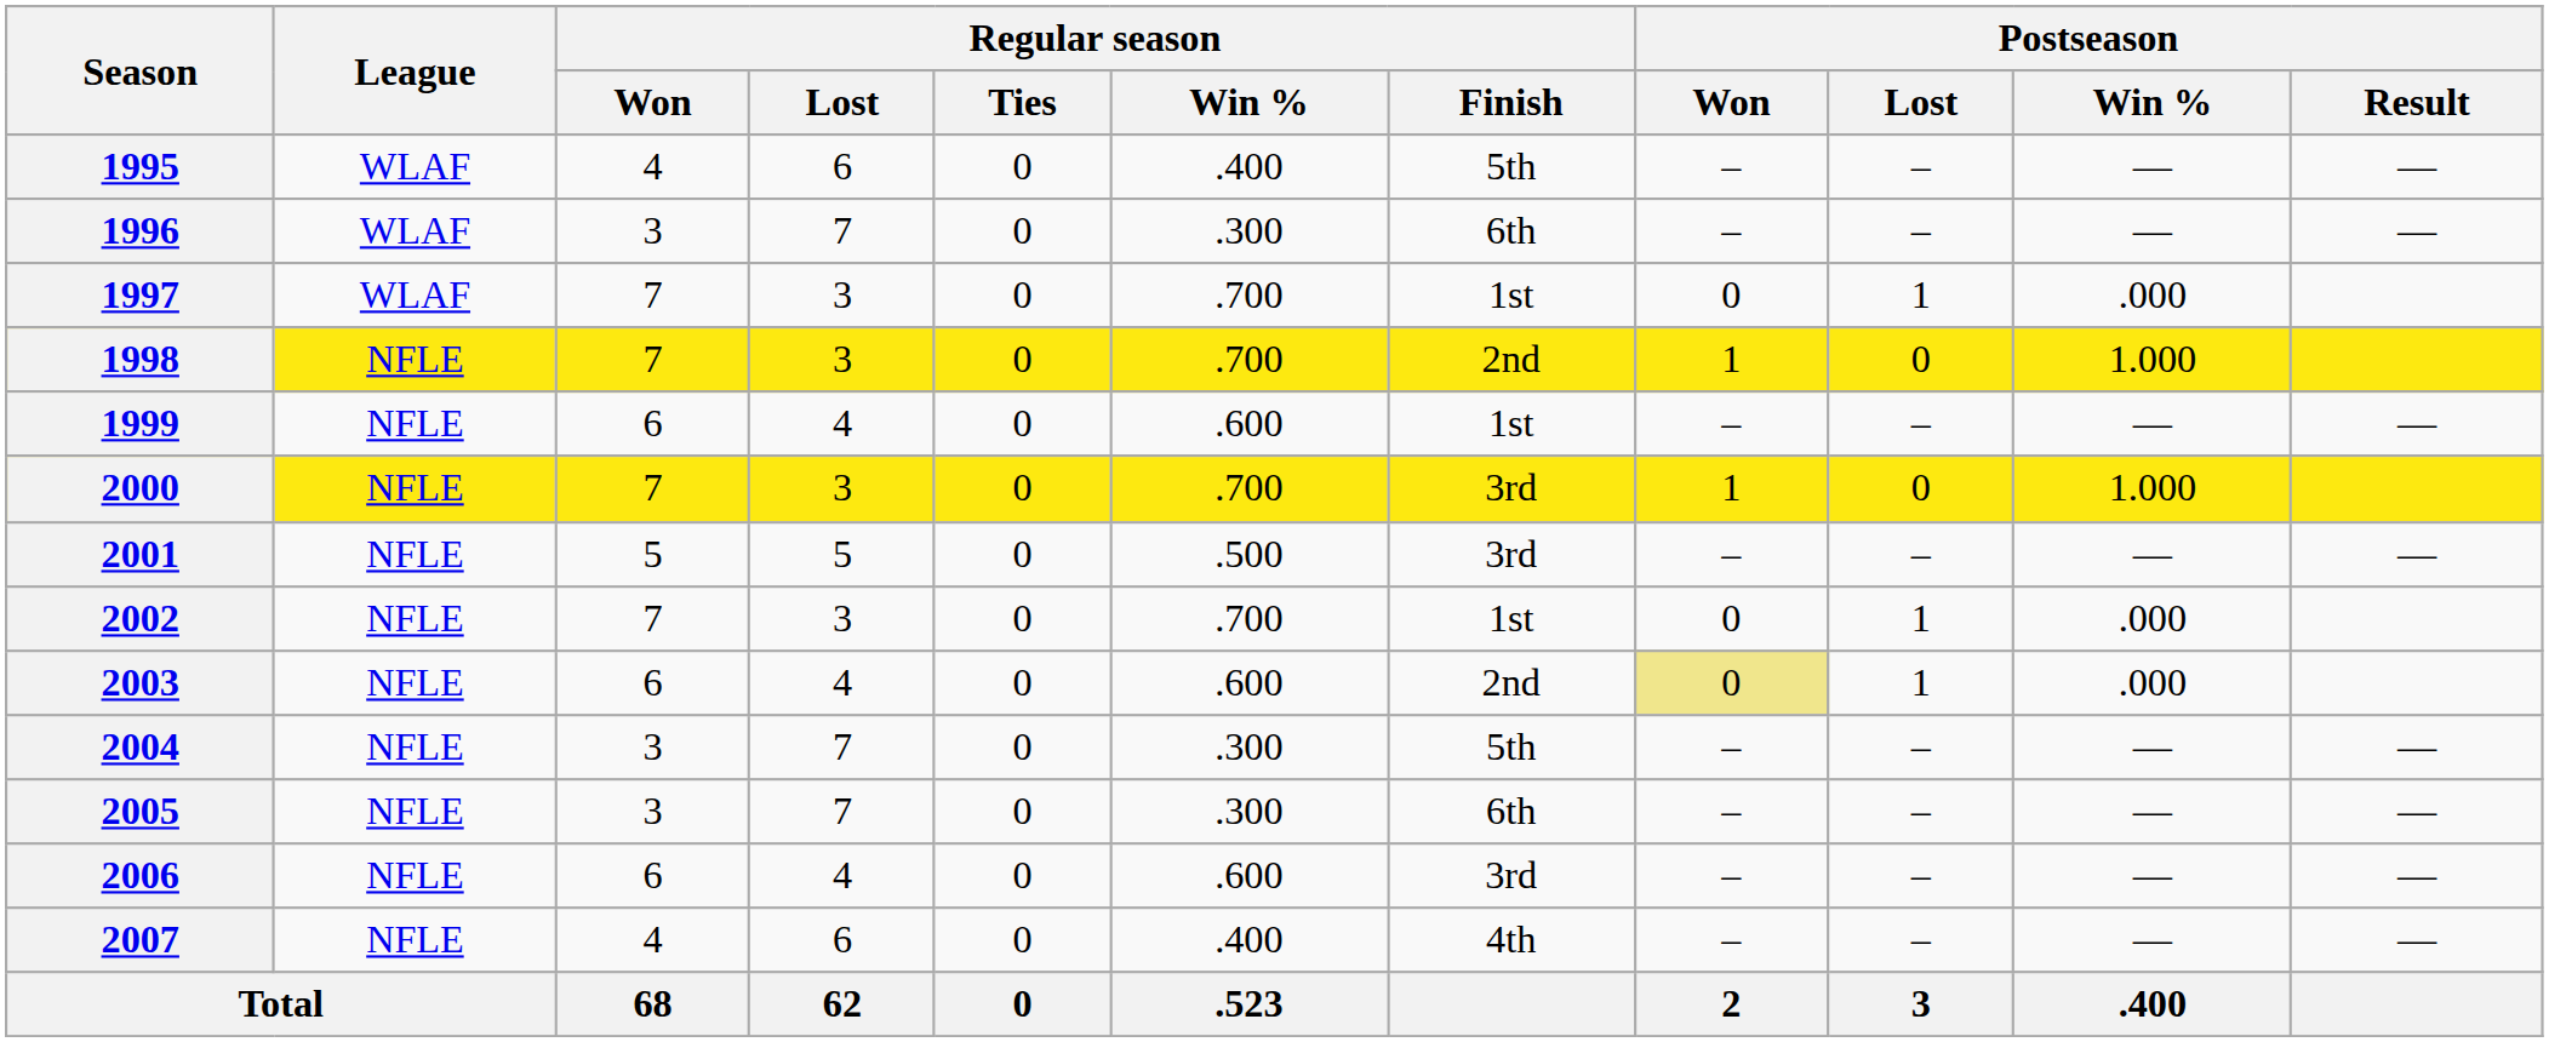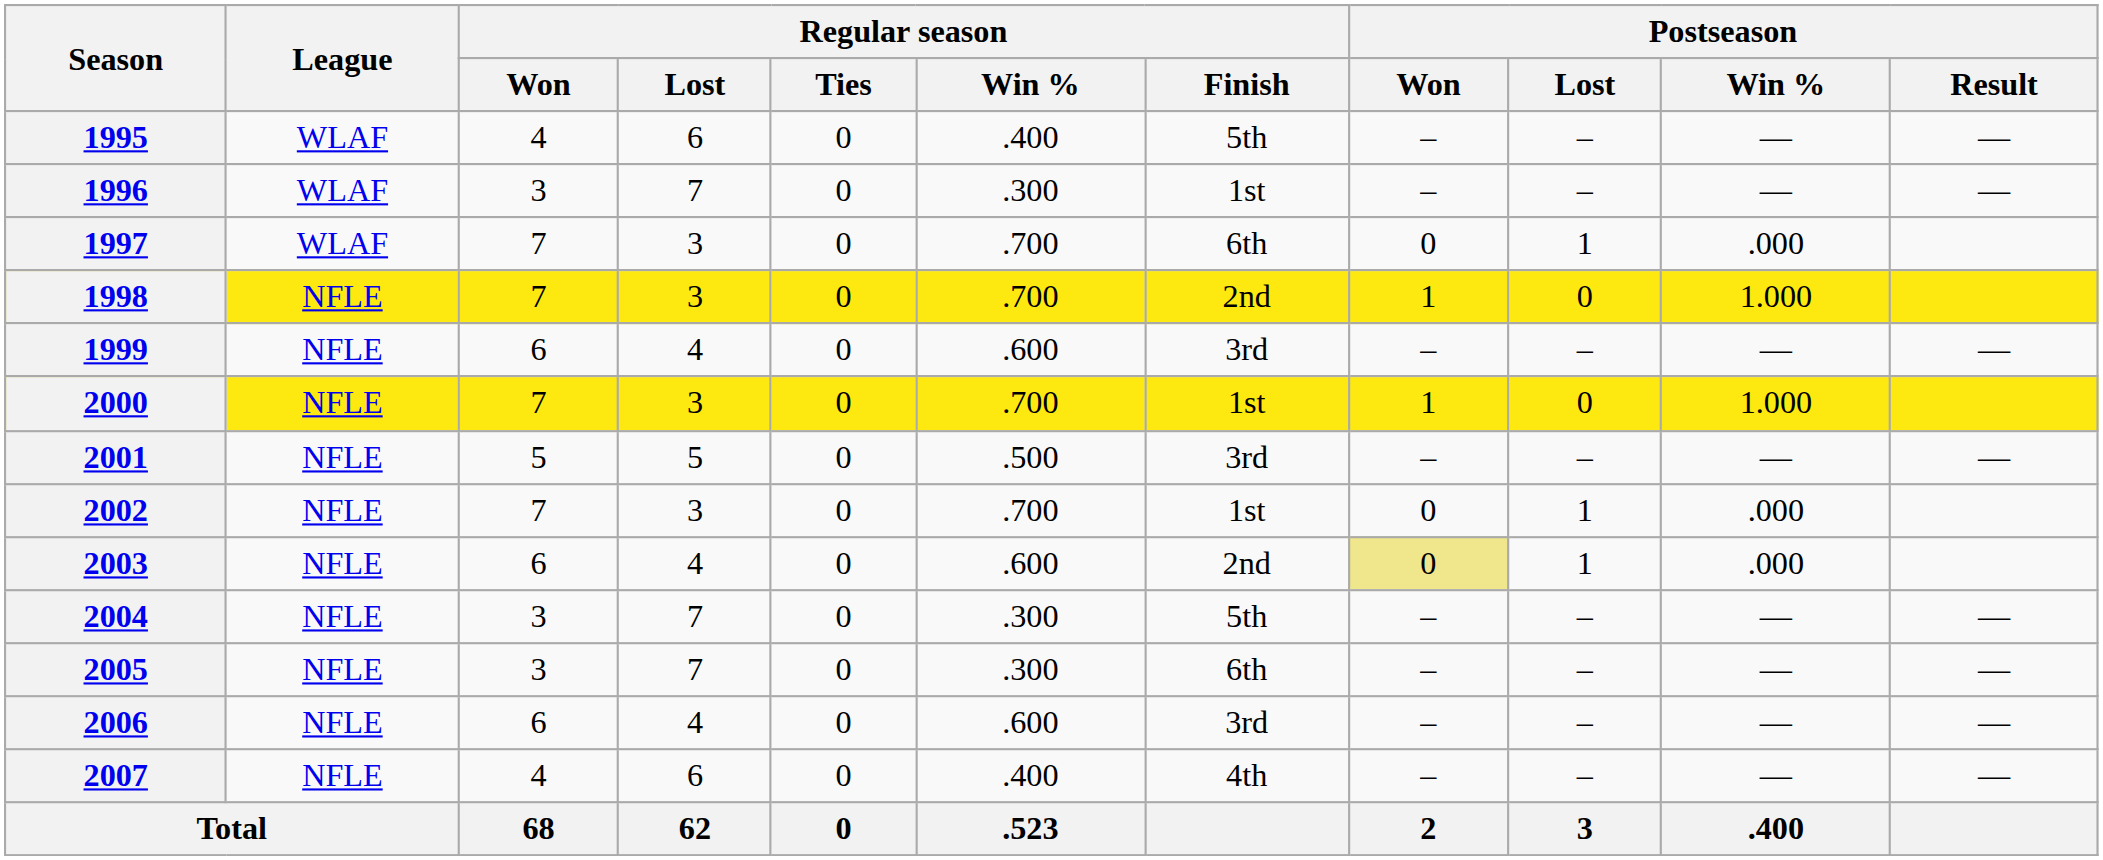 <table class="wikitable" style="font-size: 95%; text-align:center; width:65em">
 <tr>
 <th rowspan="2">Season</th>
 <th rowspan="2">League</th>
 <th colspan="5">Regular season</th>
 <th colspan="4">Postseason</th>
 </tr>
 <tr>
 <th>Won</th>
 <th>Lost</th>
 <th>Ties</th>
 <th>Win %</th>
 <th>Finish</th>
 <th>Won</th>
 <th>Lost</th>
 <th>Win %</th>
 <th>Result</th>
 </tr>
 <tr>
 <th><a href='#'>1995</a></th>
 <td><a href='#'>WLAF</a></td>
 <td>4</td>
 <td>6</td>
 <td>0</td>
 <td>.400</td>
 <td>5th </td>
 <td>–</td>
 <td>–</td>
 <td>—</td>
 <td>—</td>
 </tr>
 <tr>
 <th><a href='#'>1996</a></th>
 <td><a href='#'>WLAF</a></td>
 <td>3</td>
 <td>7</td>
 <td>0</td>
 <td>.300</td>
-<td>6th </td>
+<td>1st </td>
 <td>–</td>
 <td>–</td>
 <td>—</td>
 <td>—</td>
 </tr>
 <tr>
 <th><a href='#'>1997</a></th>
 <td><a href='#'>WLAF</a></td>
 <td>7</td>
 <td>3</td>
 <td>0</td>
 <td>.700</td>
-<td>1st </td>
+<td>6th </td>
 <td>0</td>
 <td>1</td>
 <td>.000</td>
 <td></td>
 </tr>
 <tr style="background:#FDE910">
 <th><a href='#'>1998</a></th>
 <td><a href='#'>NFLE</a></td>
 <td>7</td>
 <td>3</td>
 <td>0</td>
 <td>.700</td>
 <td>2nd </td>
 <td>1</td>
 <td>0</td>
 <td>1.000</td>
 <td></td>
 </tr>
 <tr>
 <th><a href='#'>1999</a></th>
 <td><a href='#'>NFLE</a></td>
 <td>6</td>
 <td>4</td>
 <td>0</td>
 <td>.600</td>
-<td>1st </td>
+<td>3rd </td>
 <td>–</td>
 <td>–</td>
 <td>—</td>
 <td>—</td>
 </tr>
 <tr style="background:#FDE910">
 <th><a href='#'>2000</a></th>
 <td><a href='#'>NFLE</a></td>
 <td>7</td>
 <td>3</td>
 <td>0</td>
 <td>.700</td>
-<td>3rd </td>
+<td>1st </td>
 <td>1</td>
 <td>0</td>
 <td>1.000</td>
 <td></td>
 </tr>
 <tr>
 <th><a href='#'>2001</a></th>
 <td><a href='#'>NFLE</a></td>
 <td>5</td>
 <td>5</td>
 <td>0</td>
 <td>.500</td>
 <td>3rd </td>
 <td>–</td>
 <td>–</td>
 <td>—</td>
 <td>—</td>
 </tr>
 <tr>
 <th><a href='#'>2002</a></th>
 <td><a href='#'>NFLE</a></td>
 <td>7</td>
 <td>3</td>
 <td>0</td>
 <td>.700</td>
 <td>1st </td>
 <td>0</td>
 <td>1</td>
 <td>.000</td>
 <td></td>
 </tr>
 <tr>
 <th><a href='#'>2003</a></th>
 <td><a href='#'>NFLE</a></td>
 <td>6</td>
 <td>4</td>
 <td>0</td>
 <td>.600</td>
 <td>2nd </td>
 <td style="background: khaki;">0</td>
 <td>1</td>
 <td>.000</td>
 <td></td>
 </tr>
 <tr>
 <th><a href='#'>2004</a></th>
 <td><a href='#'>NFLE</a></td>
 <td>3</td>
 <td>7</td>
 <td>0</td>
 <td>.300</td>
 <td>5th </td>
 <td>–</td>
 <td>–</td>
 <td>—</td>
 <td>—</td>
 </tr>
 <tr>
 <th><a href='#'>2005</a></th>
 <td><a href='#'>NFLE</a></td>
 <td>3</td>
 <td>7</td>
 <td>0</td>
 <td>.300</td>
 <td>6th </td>
 <td>–</td>
 <td>–</td>
 <td>—</td>
 <td>—</td>
 </tr>
 <tr>
 <th><a href='#'>2006</a></th>
 <td><a href='#'>NFLE</a></td>
 <td>6</td>
 <td>4</td>
 <td>0</td>
 <td>.600</td>
 <td>3rd </td>
 <td>–</td>
 <td>–</td>
 <td>—</td>
 <td>—</td>
 </tr>
 <tr>
 <th><a href='#'>2007</a></th>
 <td><a href='#'>NFLE</a></td>
 <td>4</td>
 <td>6</td>
 <td>0</td>
 <td>.400</td>
 <td>4th </td>
 <td>–</td>
 <td>–</td>
 <td>—</td>
 <td>—</td>
 </tr>
 <tr>
 <th colspan="2">Total</th>
 <th>68</th>
 <th>62</th>
 <th>0</th>
 <th>.523</th>
 <th></th>
 <th>2</th>
 <th>3</th>
 <th>.400</th>
 <th></th>
 </tr>
 </table>
